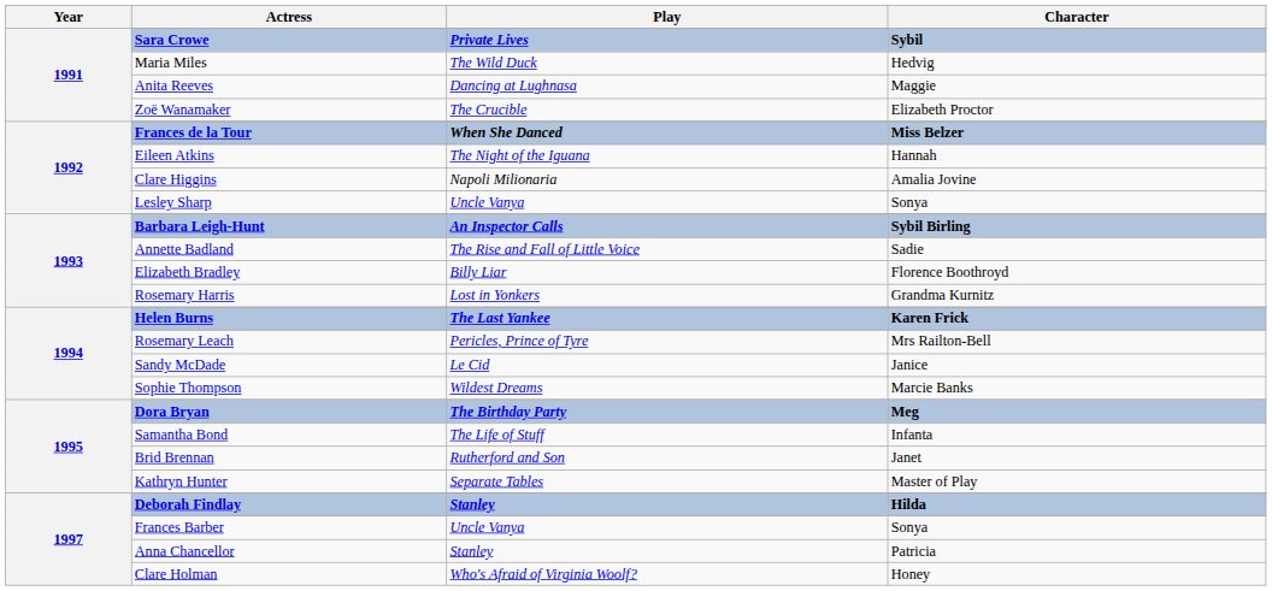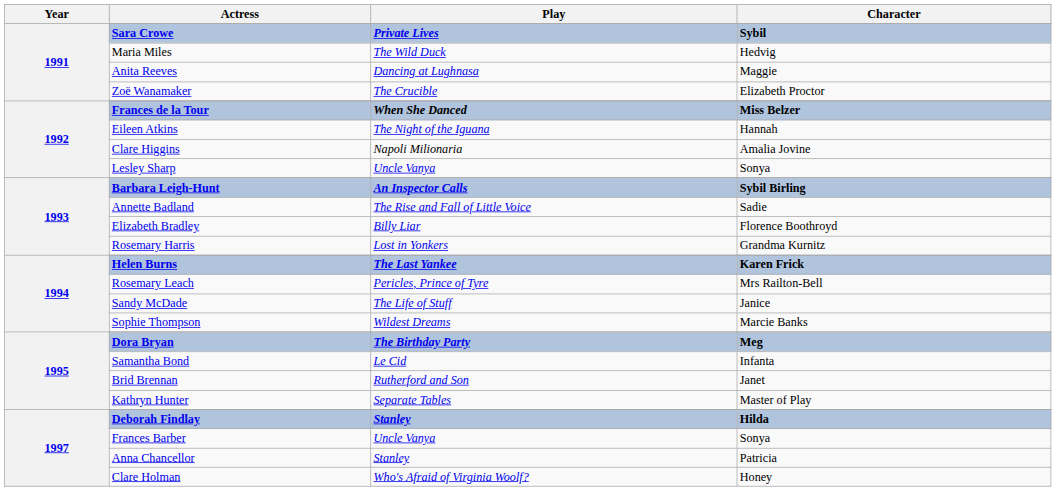 <table class="wikitable" style="width:87%;">
 <tr style="background:#bebebe;">
 <th style="width:10%;">Year</th>
 <th style="width:25%;">Actress</th>
 <th style="width:35%;">Play</th>
 <th style="width:30%;">Character</th>
 </tr>
 <tr>
 <th rowspan="5" align="center"><a href='#'>1991</a></th>
 </tr>
 <tr style="background:#B0C4DE">
 <td><strong><a href='#'>Sara Crowe</a></strong></td>
 <td><strong><em><a href='#'>Private Lives</a></em></strong></td>
 <td><strong>Sybil</strong></td>
 </tr>
 <tr>
 <td>Maria Miles</td>
 <td><em><a href='#'>The Wild Duck</a></em></td>
 <td>Hedvig</td>
 </tr>
 <tr>
 <td><a href='#'>Anita Reeves</a></td>
 <td><em><a href='#'>Dancing at Lughnasa</a></em></td>
 <td>Maggie</td>
 </tr>
 <tr>
 <td><a href='#'>Zoë Wanamaker</a></td>
 <td><em><a href='#'>The Crucible</a></em></td>
 <td>Elizabeth Proctor</td>
 </tr>
 <tr>
 <th rowspan="5" align="center"><a href='#'>1992</a></th>
 </tr>
 <tr style="background:#B0C4DE">
 <td><strong><a href='#'>Frances de la Tour</a></strong></td>
 <td><strong><em>When She Danced</em></strong></td>
 <td><strong>Miss Belzer</strong></td>
 </tr>
 <tr>
 <td><a href='#'>Eileen Atkins</a></td>
 <td><em><a href='#'>The Night of the Iguana</a></em></td>
 <td>Hannah</td>
 </tr>
 <tr>
 <td><a href='#'>Clare Higgins</a></td>
 <td><em>Napoli Milionaria</em></td>
 <td>Amalia Jovine</td>
 </tr>
 <tr>
 <td><a href='#'>Lesley Sharp</a></td>
 <td><em><a href='#'>Uncle Vanya</a></em></td>
 <td>Sonya</td>
 </tr>
 <tr>
 <th rowspan="5" align="center"><a href='#'>1993</a></th>
 </tr>
 <tr style="background:#B0C4DE">
 <td><strong><a href='#'>Barbara Leigh-Hunt</a></strong></td>
 <td><strong><em><a href='#'>An Inspector Calls</a></em></strong></td>
 <td><strong>Sybil Birling</strong></td>
 </tr>
 <tr>
 <td><a href='#'>Annette Badland</a></td>
 <td><em><a href='#'>The Rise and Fall of Little Voice</a></em></td>
 <td>Sadie</td>
 </tr>
 <tr>
 <td><a href='#'>Elizabeth Bradley</a></td>
 <td><em><a href='#'>Billy Liar</a></em></td>
 <td>Florence Boothroyd</td>
 </tr>
 <tr>
 <td><a href='#'>Rosemary Harris</a></td>
 <td><em><a href='#'>Lost in Yonkers</a></em></td>
 <td>Grandma Kurnitz</td>
 </tr>
 <tr>
 <th rowspan="5" align="center"><a href='#'>1994</a></th>
 </tr>
 <tr style="background:#B0C4DE">
 <td><strong><a href='#'>Helen Burns</a></strong></td>
 <td><strong><em><a href='#'>The Last Yankee</a></em></strong></td>
 <td><strong>Karen Frick</strong></td>
 </tr>
 <tr>
 <td><a href='#'>Rosemary Leach</a></td>
 <td><em><a href='#'>Pericles, Prince of Tyre</a></em></td>
 <td>Mrs Railton-Bell</td>
 </tr>
 <tr>
 <td><a href='#'>Sandy McDade</a></td>
-<td><em><a href='#'>Le Cid</a></em></td>
+<td><em><a href='#'>The Life of Stuff</a></em></td>
 <td>Janice</td>
 </tr>
 <tr>
 <td><a href='#'>Sophie Thompson</a></td>
 <td><em><a href='#'>Wildest Dreams</a></em></td>
 <td>Marcie Banks</td>
 </tr>
 <tr>
 <th rowspan="5" align="center"><a href='#'>1995</a></th>
 </tr>
 <tr style="background:#B0C4DE">
 <td><strong><a href='#'>Dora Bryan</a></strong></td>
 <td><strong><em><a href='#'>The Birthday Party</a></em></strong></td>
 <td><strong>Meg</strong></td>
 </tr>
 <tr>
 <td><a href='#'>Samantha Bond</a></td>
-<td><em><a href='#'>The Life of Stuff</a></em></td>
+<td><em><a href='#'>Le Cid</a></em></td>
 <td>Infanta</td>
 </tr>
 <tr>
 <td><a href='#'>Brid Brennan</a></td>
 <td><em><a href='#'>Rutherford and Son</a></em></td>
 <td>Janet</td>
 </tr>
 <tr>
 <td><a href='#'>Kathryn Hunter</a></td>
 <td><em><a href='#'>Separate Tables</a></em></td>
 <td>Master of Play</td>
 </tr>
 <tr>
 <th rowspan="5" align="center"><a href='#'>1997</a></th>
 </tr>
 <tr style="background:#B0C4DE">
 <td><strong><a href='#'>Deborah Findlay</a></strong></td>
 <td><strong><em><a href='#'>Stanley</a></em></strong></td>
 <td><strong>Hilda</strong></td>
 </tr>
 <tr>
 <td><a href='#'>Frances Barber</a></td>
 <td><em><a href='#'>Uncle Vanya</a></em></td>
 <td>Sonya</td>
 </tr>
 <tr>
 <td><a href='#'>Anna Chancellor</a></td>
 <td><em><a href='#'>Stanley</a></em></td>
 <td>Patricia</td>
 </tr>
 <tr>
 <td><a href='#'>Clare Holman</a></td>
 <td><em><a href='#'>Who's Afraid of Virginia Woolf?</a></em></td>
 <td>Honey</td>
 </tr>
 </table>
